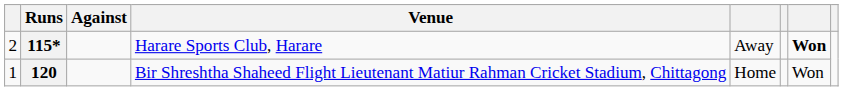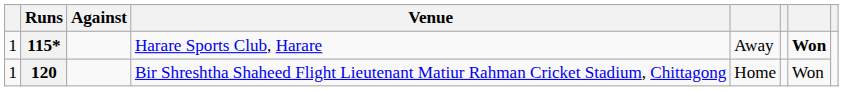 <table class="wikitable">
 <tr>
 <th></th>
 <th>Runs</th>
 <th>Against</th>
 <th>Venue</th>
 <th></th>
 <th></th>
 <th></th>
 <th></th>
 </tr>
 <tr>
-<td>2</td>
+<td>1</td>
 <th>115*</th>
 <td></td>
 <td><a href='#'>Harare Sports Club</a>, <a href='#'>Harare</a></td>
 <td>Away</td>
 <td></td>
 <td><strong>Won</strong></td>
 </tr>
 <tr>
 <td>1</td>
 <th>120</th>
 <td></td>
 <td><a href='#'>Bir Shreshtha Shaheed Flight Lieutenant Matiur Rahman Cricket Stadium</a>, <a href='#'>Chittagong</a></td>
 <td>Home</td>
 <td></td>
 <td>Won</td>
 </tr>
 </table>
